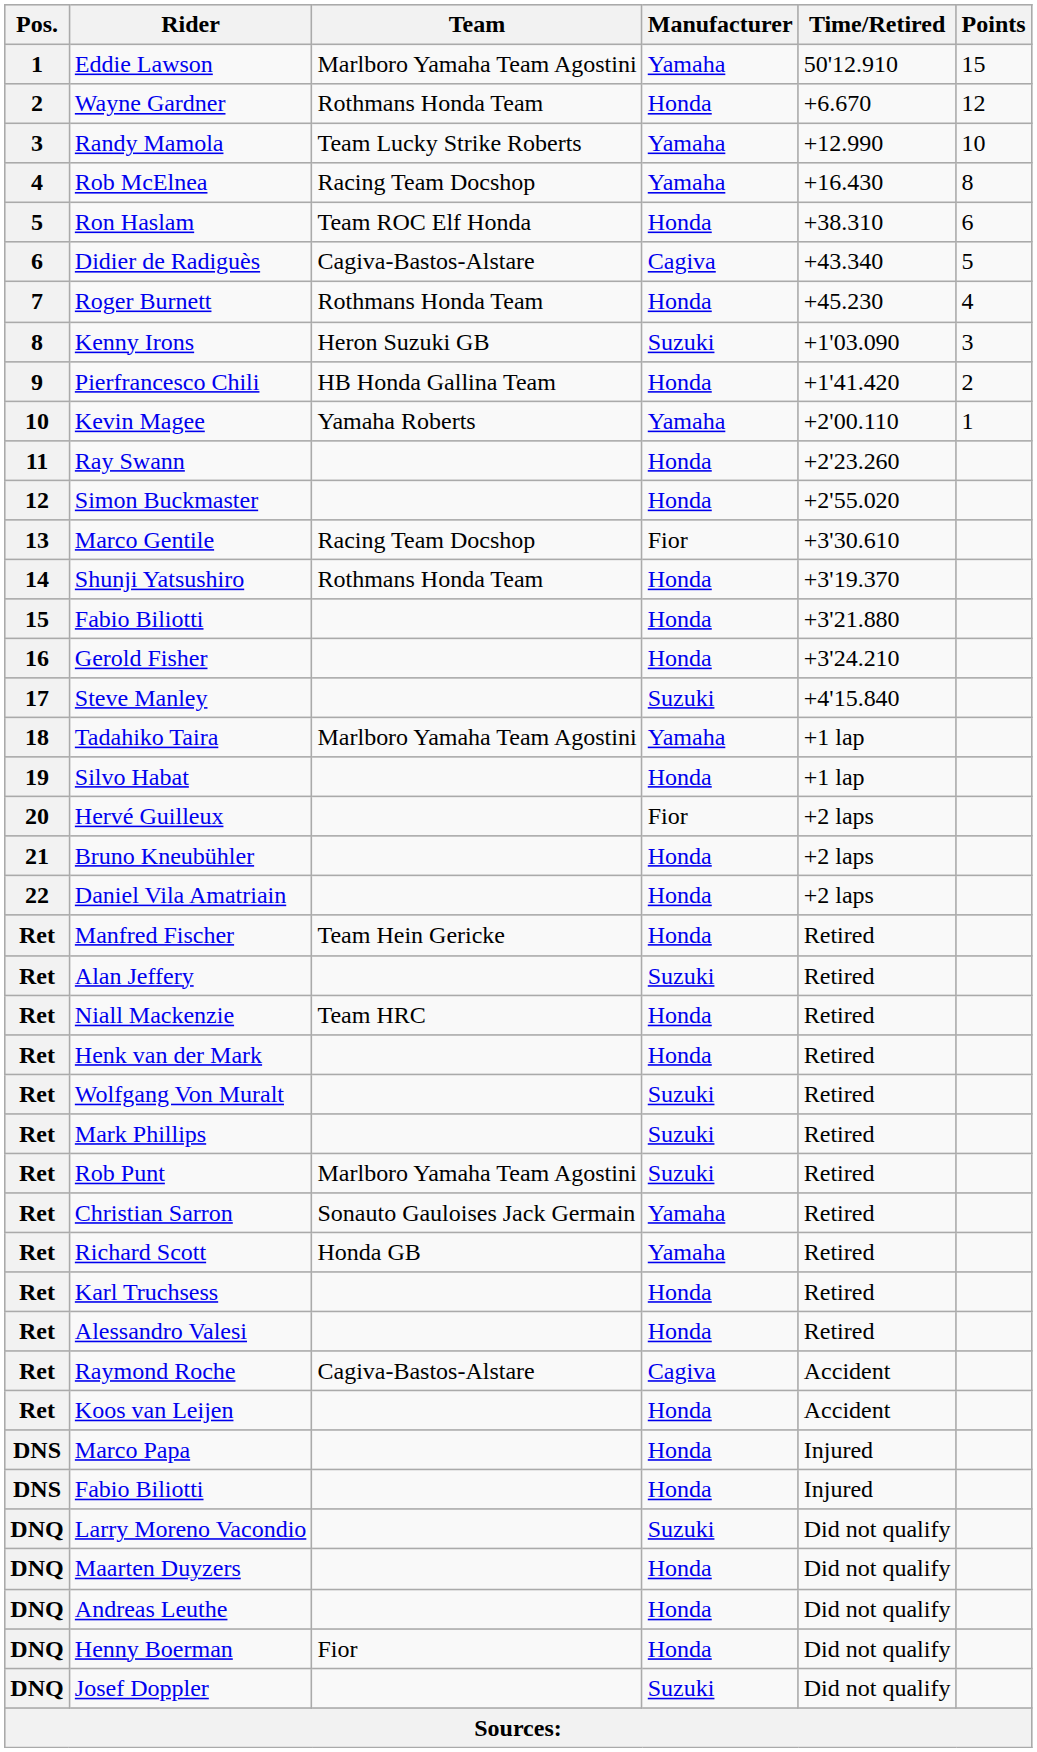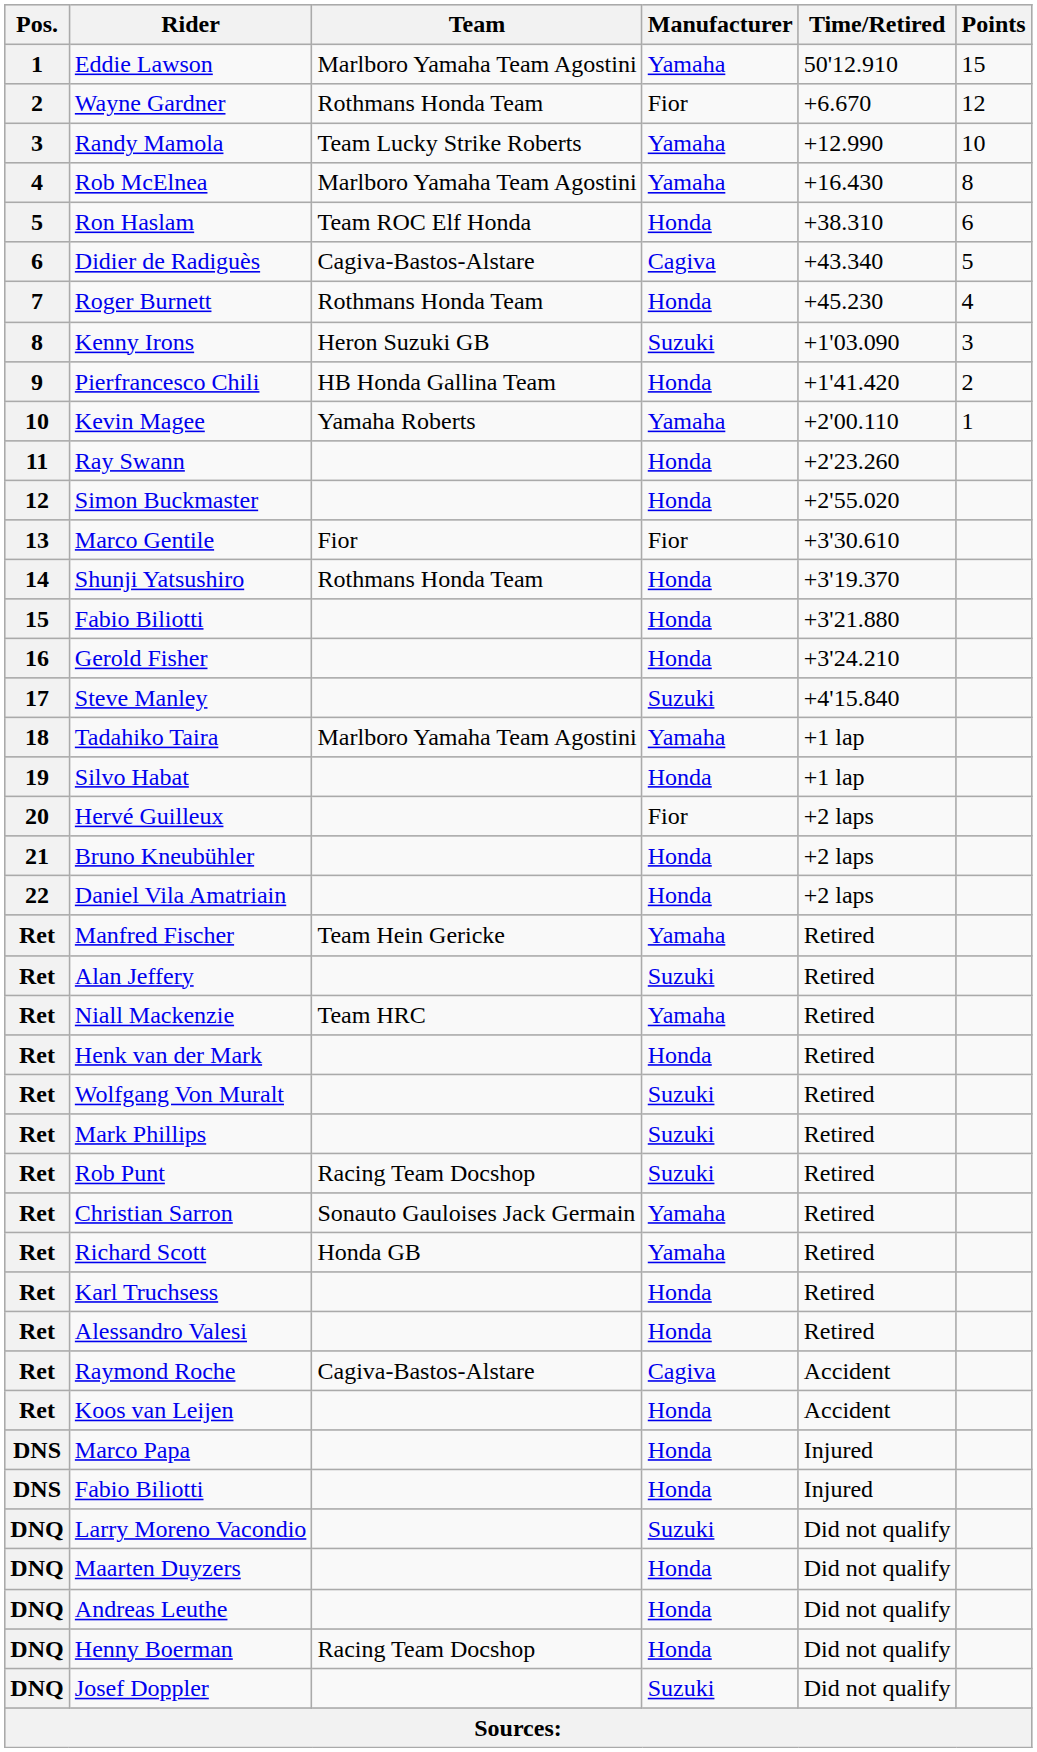 <table class="wikitable" style="font-size: 95%;">
 <tr>
 <th>Pos.</th>
 <th>Rider</th>
 <th>Team</th>
 <th>Manufacturer</th>
 <th>Time/Retired</th>
 <th>Points</th>
 </tr>
 <tr>
 <th>1</th>
 <td> <a href='#'>Eddie Lawson</a></td>
 <td>Marlboro Yamaha Team Agostini</td>
 <td><a href='#'>Yamaha</a></td>
 <td>50'12.910</td>
 <td>15</td>
 </tr>
 <tr>
 <th>2</th>
 <td> <a href='#'>Wayne Gardner</a></td>
 <td>Rothmans Honda Team</td>
-<td><a href='#'>Honda</a></td>
+<td>Fior</td>
 <td>+6.670</td>
 <td>12</td>
 </tr>
 <tr>
 <th>3</th>
 <td> <a href='#'>Randy Mamola</a></td>
 <td>Team Lucky Strike Roberts</td>
 <td><a href='#'>Yamaha</a></td>
 <td>+12.990</td>
 <td>10</td>
 </tr>
 <tr>
 <th>4</th>
 <td> <a href='#'>Rob McElnea</a></td>
-<td>Racing Team Docshop</td>
+<td>Marlboro Yamaha Team Agostini</td>
 <td><a href='#'>Yamaha</a></td>
 <td>+16.430</td>
 <td>8</td>
 </tr>
 <tr>
 <th>5</th>
 <td> <a href='#'>Ron Haslam</a></td>
 <td>Team ROC Elf Honda</td>
 <td><a href='#'>Honda</a></td>
 <td>+38.310</td>
 <td>6</td>
 </tr>
 <tr>
 <th>6</th>
 <td> <a href='#'>Didier de Radiguès</a></td>
 <td>Cagiva-Bastos-Alstare</td>
 <td><a href='#'>Cagiva</a></td>
 <td>+43.340</td>
 <td>5</td>
 </tr>
 <tr>
 <th>7</th>
 <td> <a href='#'>Roger Burnett</a></td>
 <td>Rothmans Honda Team</td>
 <td><a href='#'>Honda</a></td>
 <td>+45.230</td>
 <td>4</td>
 </tr>
 <tr>
 <th>8</th>
 <td> <a href='#'>Kenny Irons</a></td>
 <td>Heron Suzuki GB</td>
 <td><a href='#'>Suzuki</a></td>
 <td>+1'03.090</td>
 <td>3</td>
 </tr>
 <tr>
 <th>9</th>
 <td> <a href='#'>Pierfrancesco Chili</a></td>
 <td>HB Honda Gallina Team</td>
 <td><a href='#'>Honda</a></td>
 <td>+1'41.420</td>
 <td>2</td>
 </tr>
 <tr>
 <th>10</th>
 <td> <a href='#'>Kevin Magee</a></td>
 <td>Yamaha Roberts</td>
 <td><a href='#'>Yamaha</a></td>
 <td>+2'00.110</td>
 <td>1</td>
 </tr>
 <tr>
 <th>11</th>
 <td> <a href='#'>Ray Swann</a></td>
 <td></td>
 <td><a href='#'>Honda</a></td>
 <td>+2'23.260</td>
 <td></td>
 </tr>
 <tr>
 <th>12</th>
 <td> <a href='#'>Simon Buckmaster</a></td>
 <td></td>
 <td><a href='#'>Honda</a></td>
 <td>+2'55.020</td>
 <td></td>
 </tr>
 <tr>
 <th>13</th>
 <td> <a href='#'>Marco Gentile</a></td>
-<td>Racing Team Docshop</td>
+<td>Fior</td>
 <td>Fior</td>
 <td>+3'30.610</td>
 <td></td>
 </tr>
 <tr>
 <th>14</th>
 <td> <a href='#'>Shunji Yatsushiro</a></td>
 <td>Rothmans Honda Team</td>
 <td><a href='#'>Honda</a></td>
 <td>+3'19.370</td>
 <td></td>
 </tr>
 <tr>
 <th>15</th>
 <td> <a href='#'>Fabio Biliotti</a></td>
 <td></td>
 <td><a href='#'>Honda</a></td>
 <td>+3'21.880</td>
 <td></td>
 </tr>
 <tr>
 <th>16</th>
 <td> <a href='#'>Gerold Fisher</a></td>
 <td></td>
 <td><a href='#'>Honda</a></td>
 <td>+3'24.210</td>
 <td></td>
 </tr>
 <tr>
 <th>17</th>
 <td> <a href='#'>Steve Manley</a></td>
 <td></td>
 <td><a href='#'>Suzuki</a></td>
 <td>+4'15.840</td>
 <td></td>
 </tr>
 <tr>
 <th>18</th>
 <td> <a href='#'>Tadahiko Taira</a></td>
 <td>Marlboro Yamaha Team Agostini</td>
 <td><a href='#'>Yamaha</a></td>
 <td>+1 lap</td>
 <td></td>
 </tr>
 <tr>
 <th>19</th>
 <td> <a href='#'>Silvo Habat</a></td>
 <td></td>
 <td><a href='#'>Honda</a></td>
 <td>+1 lap</td>
 <td></td>
 </tr>
 <tr>
 <th>20</th>
 <td> <a href='#'>Hervé Guilleux</a></td>
 <td></td>
 <td>Fior</td>
 <td>+2 laps</td>
 <td></td>
 </tr>
 <tr>
 <th>21</th>
 <td> <a href='#'>Bruno Kneubühler</a></td>
 <td></td>
 <td><a href='#'>Honda</a></td>
 <td>+2 laps</td>
 <td></td>
 </tr>
 <tr>
 <th>22</th>
 <td> <a href='#'>Daniel Vila Amatriain</a></td>
 <td></td>
 <td><a href='#'>Honda</a></td>
 <td>+2 laps</td>
 <td></td>
 </tr>
 <tr>
 <th>Ret</th>
 <td> <a href='#'>Manfred Fischer</a></td>
 <td>Team Hein Gericke</td>
-<td><a href='#'>Honda</a></td>
+<td><a href='#'>Yamaha</a></td>
 <td>Retired</td>
 <td></td>
 </tr>
 <tr>
 <th>Ret</th>
 <td> <a href='#'>Alan Jeffery</a></td>
 <td></td>
 <td><a href='#'>Suzuki</a></td>
 <td>Retired</td>
 <td></td>
 </tr>
 <tr>
 <th>Ret</th>
 <td> <a href='#'>Niall Mackenzie</a></td>
 <td>Team HRC</td>
-<td><a href='#'>Honda</a></td>
+<td><a href='#'>Yamaha</a></td>
 <td>Retired</td>
 <td></td>
 </tr>
 <tr>
 <th>Ret</th>
 <td> <a href='#'>Henk van der Mark</a></td>
 <td></td>
 <td><a href='#'>Honda</a></td>
 <td>Retired</td>
 <td></td>
 </tr>
 <tr>
 <th>Ret</th>
 <td> <a href='#'>Wolfgang Von Muralt</a></td>
 <td></td>
 <td><a href='#'>Suzuki</a></td>
 <td>Retired</td>
 <td></td>
 </tr>
 <tr>
 <th>Ret</th>
 <td> <a href='#'>Mark Phillips</a></td>
 <td></td>
 <td><a href='#'>Suzuki</a></td>
 <td>Retired</td>
 <td></td>
 </tr>
 <tr>
 <th>Ret</th>
 <td> <a href='#'>Rob Punt</a></td>
-<td>Marlboro Yamaha Team Agostini</td>
+<td>Racing Team Docshop</td>
 <td><a href='#'>Suzuki</a></td>
 <td>Retired</td>
 <td></td>
 </tr>
 <tr>
 <th>Ret</th>
 <td> <a href='#'>Christian Sarron</a></td>
 <td>Sonauto Gauloises Jack Germain</td>
 <td><a href='#'>Yamaha</a></td>
 <td>Retired</td>
 <td></td>
 </tr>
 <tr>
 <th>Ret</th>
 <td> <a href='#'>Richard Scott</a></td>
 <td>Honda GB</td>
 <td><a href='#'>Yamaha</a></td>
 <td>Retired</td>
 <td></td>
 </tr>
 <tr>
 <th>Ret</th>
 <td> <a href='#'>Karl Truchsess</a></td>
 <td></td>
 <td><a href='#'>Honda</a></td>
 <td>Retired</td>
 <td></td>
 </tr>
 <tr>
 <th>Ret</th>
 <td> <a href='#'>Alessandro Valesi</a></td>
 <td></td>
 <td><a href='#'>Honda</a></td>
 <td>Retired</td>
 <td></td>
 </tr>
 <tr>
 <th>Ret</th>
 <td> <a href='#'>Raymond Roche</a></td>
 <td>Cagiva-Bastos-Alstare</td>
 <td><a href='#'>Cagiva</a></td>
 <td>Accident</td>
 <td></td>
 </tr>
 <tr>
 <th>Ret</th>
 <td> <a href='#'>Koos van Leijen</a></td>
 <td></td>
 <td><a href='#'>Honda</a></td>
 <td>Accident</td>
 <td></td>
 </tr>
 <tr>
 <th>DNS</th>
 <td> <a href='#'>Marco Papa</a></td>
 <td></td>
 <td><a href='#'>Honda</a></td>
 <td>Injured</td>
 <td></td>
 </tr>
 <tr>
 <th>DNS</th>
 <td> <a href='#'>Fabio Biliotti</a></td>
 <td></td>
 <td><a href='#'>Honda</a></td>
 <td>Injured</td>
 <td></td>
 </tr>
 <tr>
 <th>DNQ</th>
 <td> <a href='#'>Larry Moreno Vacondio</a></td>
 <td></td>
 <td><a href='#'>Suzuki</a></td>
 <td>Did not qualify</td>
 <td></td>
 </tr>
 <tr>
 <th>DNQ</th>
 <td> <a href='#'>Maarten Duyzers</a></td>
 <td></td>
 <td><a href='#'>Honda</a></td>
 <td>Did not qualify</td>
 <td></td>
 </tr>
 <tr>
 <th>DNQ</th>
 <td> <a href='#'>Andreas Leuthe</a></td>
 <td></td>
 <td><a href='#'>Honda</a></td>
 <td>Did not qualify</td>
 <td></td>
 </tr>
 <tr>
 <th>DNQ</th>
 <td> <a href='#'>Henny Boerman</a></td>
-<td>Fior</td>
+<td>Racing Team Docshop</td>
 <td><a href='#'>Honda</a></td>
 <td>Did not qualify</td>
 <td></td>
 </tr>
 <tr>
 <th>DNQ</th>
 <td> <a href='#'>Josef Doppler</a></td>
 <td></td>
 <td><a href='#'>Suzuki</a></td>
 <td>Did not qualify</td>
 <td></td>
 </tr>
 <tr>
 <th colspan=8>Sources: </th>
 </tr>
 </table>
